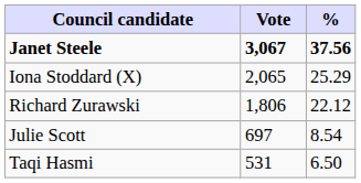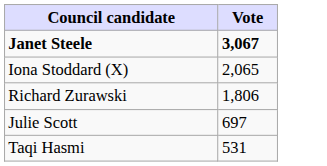 <table class="wikitable">
 <tr>
 <th style="background:#ddf; width:200px;">Council candidate</th>
 <th style="background:#ddf; width:50px;">Vote</th>
-<th style="background:#ddf; width:30px;">%</th>
 </tr>
 <tr>
 <td><strong>Janet Steele</strong></td>
 <td><strong>3,067</strong></td>
-<td><strong>37.56</strong></td>
 </tr>
 <tr>
 <td>Iona Stoddard (X)</td>
 <td>2,065</td>
-<td>25.29</td>
 </tr>
 <tr>
 <td>Richard Zurawski</td>
 <td>1,806</td>
-<td>22.12</td>
 </tr>
 <tr>
 <td>Julie Scott</td>
 <td>697</td>
-<td>8.54</td>
 </tr>
 <tr>
 <td>Taqi Hasmi</td>
 <td>531</td>
-<td>6.50</td>
 </tr>
 </table>
